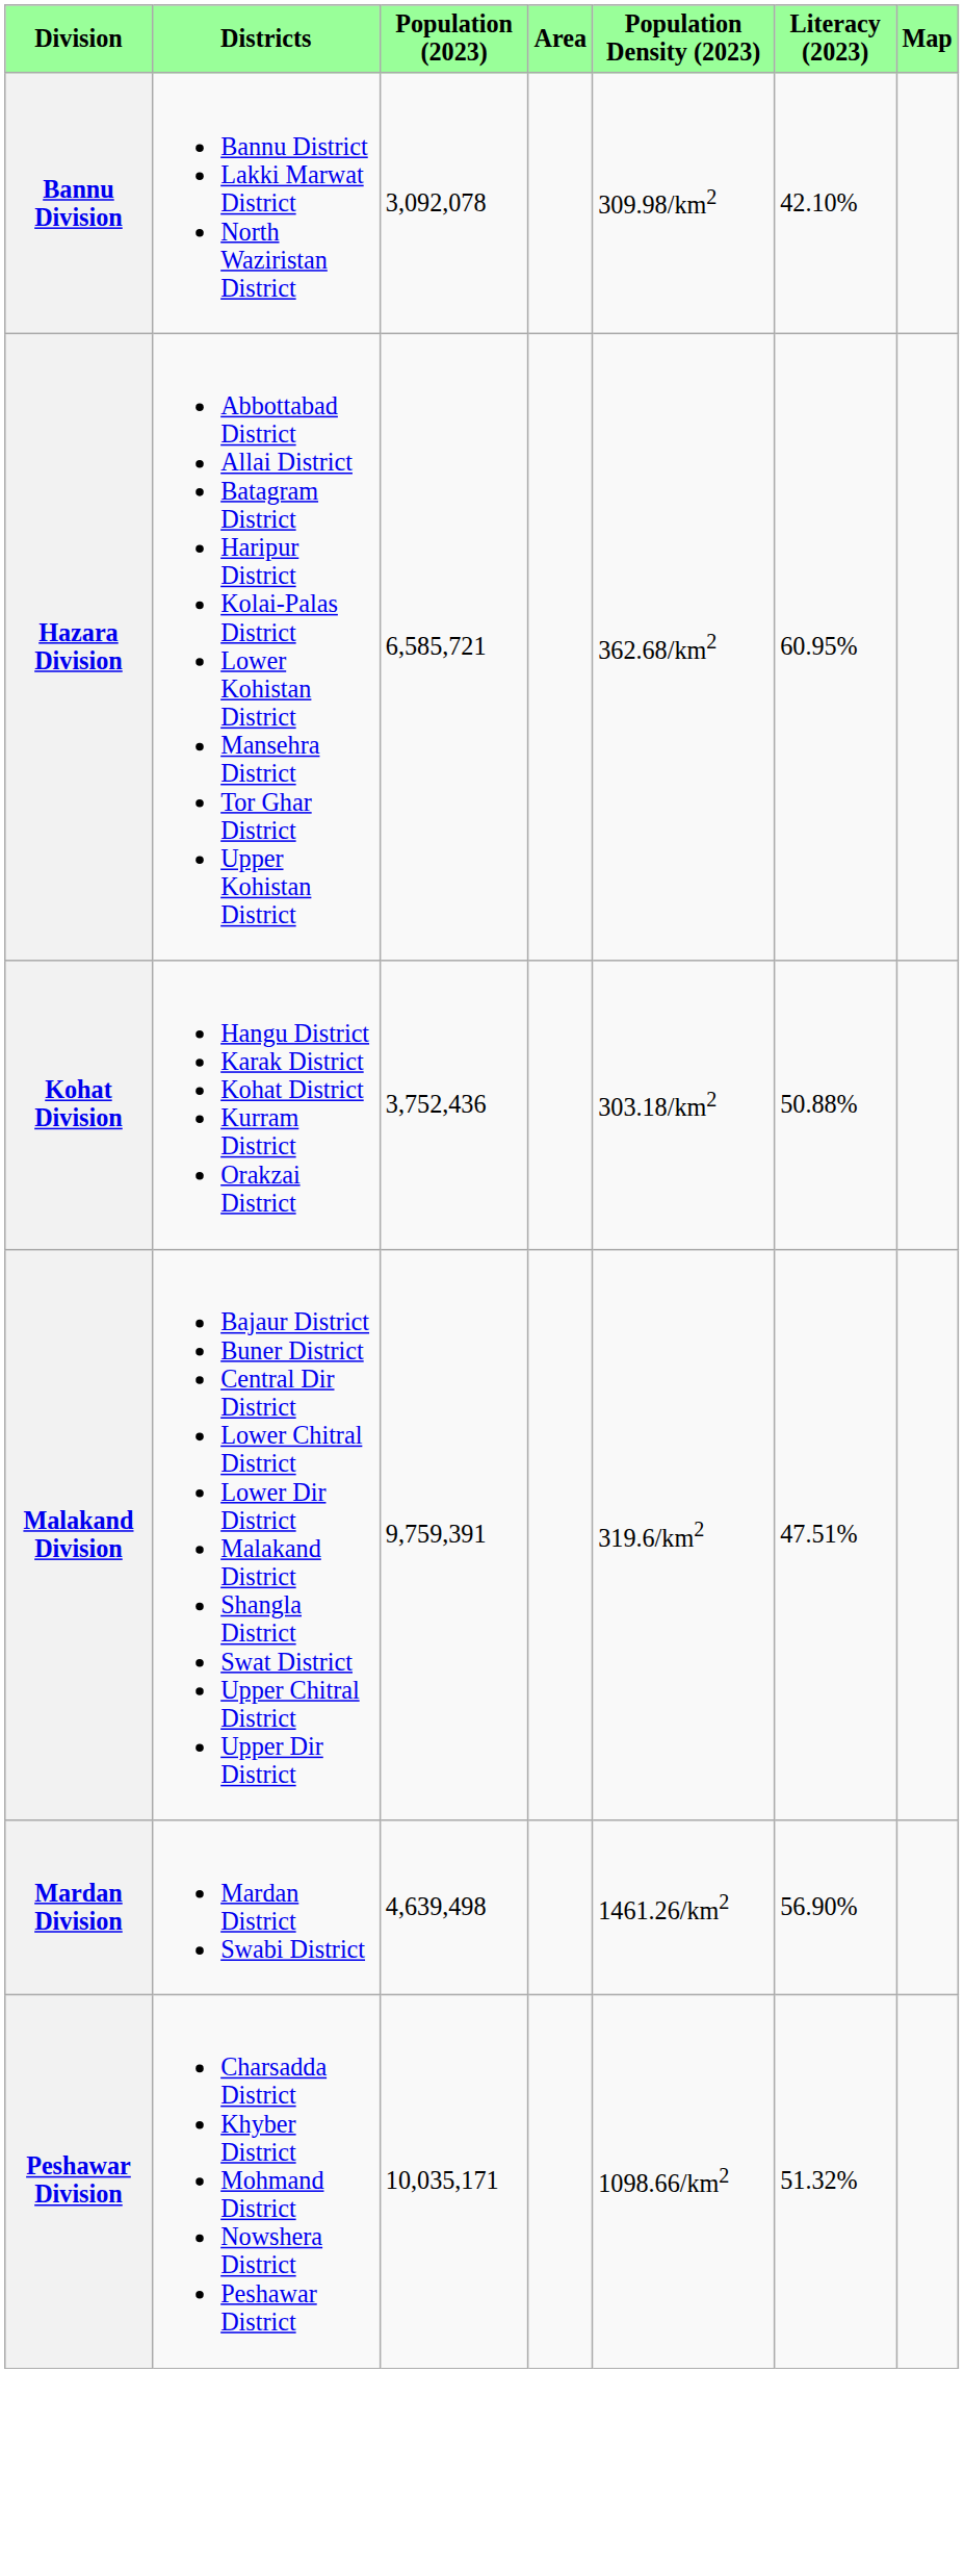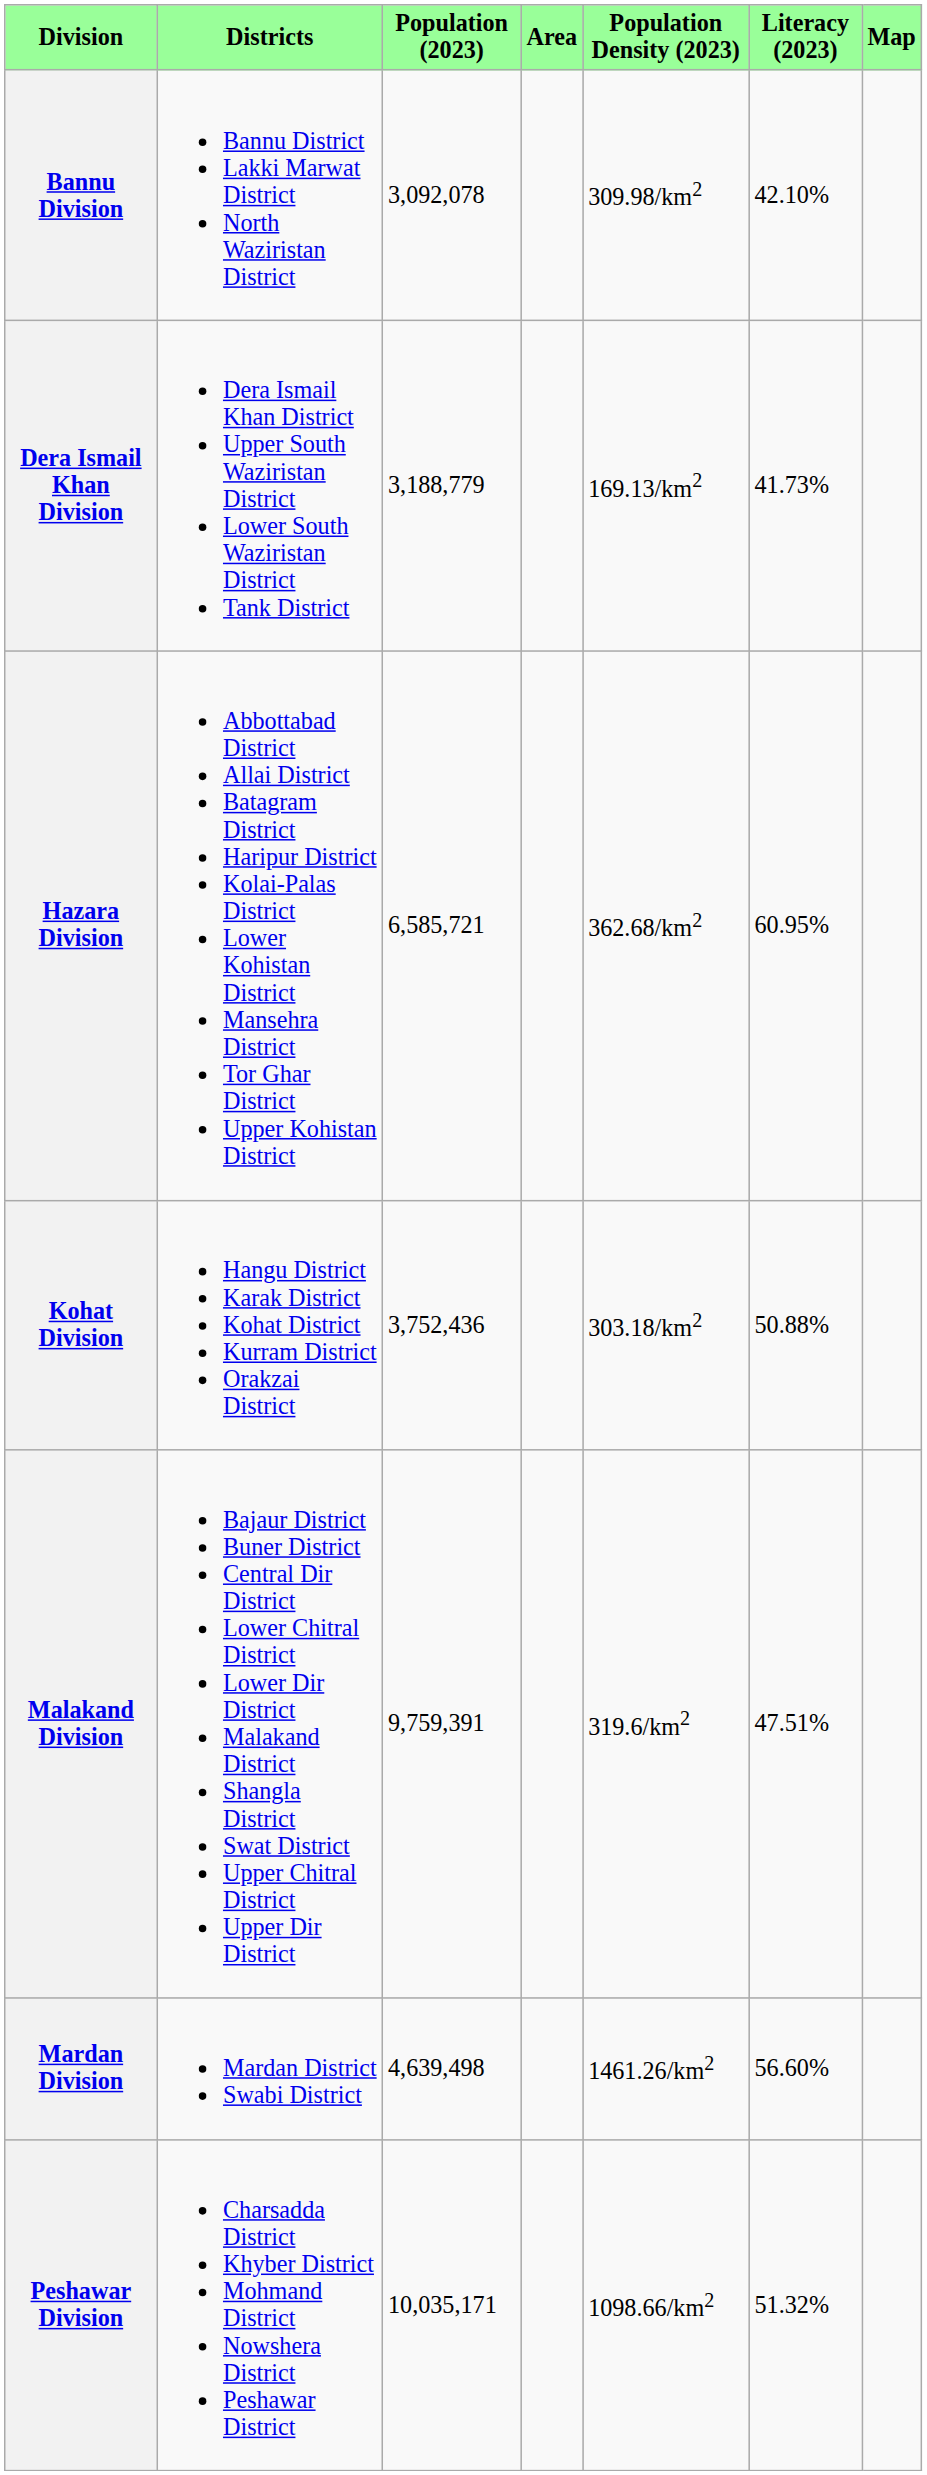 <table class="sortable wikitable">
 <tr>
 <th style="background:#99ff99;">Division</th>
 <th style="background:#99ff99;">Districts</th>
 <th style="background:#99ff99;" data-sort-type=number>Population (2023)</th>
 <th style="background:#99ff99;" data-sort-type=number>Area</th>
 <th style="background:#99ff99;" data-sort-type=number>Population Density (2023)</th>
 <th style="background:#99ff99;" data-sort-type=number>Literacy (2023)</th>
 <th style="background:#99ff99;">Map</th>
 </tr>
 <tr>
 <th><a href='#'>Bannu Division</a></th>
 <td><br><ul><li><a href='#'>Bannu District</a></li><li><a href='#'>Lakki Marwat District</a></li><li><a href='#'>North Waziristan District</a></li></ul></td>
 <td>3,092,078</td>
 <td></td>
 <td>309.98/km<sup>2</sup></td>
 <td>42.10%</td>
+<td></td>
+</tr>
+<tr>
+<th><a href='#'>Dera Ismail Khan Division</a></th>
+<td><br><ul><li><a href='#'>Dera Ismail Khan District</a></li><li><a href='#'>Upper South Waziristan District</a></li><li><a href='#'>Lower South Waziristan District</a></li><li><a href='#'>Tank District</a></li></ul></td>
+<td>3,188,779</td>
+<td></td>
+<td>169.13/km<sup>2</sup></td>
+<td>41.73%</td>
 <td></td>
 </tr>
 <tr>
 <th><a href='#'>Hazara Division</a></th>
 <td><br><ul><li><a href='#'>Abbottabad District</a></li><li><a href='#'>Allai District</a></li><li><a href='#'>Batagram District</a></li><li><a href='#'>Haripur District</a></li><li><a href='#'>Kolai-Palas District</a></li><li><a href='#'>Lower Kohistan District</a></li><li><a href='#'>Mansehra District</a></li><li><a href='#'>Tor Ghar District</a></li><li><a href='#'>Upper Kohistan District</a></li></ul></td>
 <td>6,585,721</td>
 <td></td>
 <td>362.68/km<sup>2</sup></td>
 <td>60.95%</td>
 <td></td>
 </tr>
 <tr>
 <th><a href='#'>Kohat Division</a></th>
 <td><br><ul><li><a href='#'>Hangu District</a></li><li><a href='#'>Karak District</a></li><li><a href='#'>Kohat District</a></li><li><a href='#'>Kurram District</a></li><li><a href='#'>Orakzai District</a></li></ul></td>
 <td>3,752,436</td>
 <td></td>
 <td>303.18/km<sup>2</sup></td>
 <td>50.88%</td>
 <td></td>
 </tr>
 <tr>
 <th><a href='#'>Malakand Division</a></th>
 <td><br><ul><li><a href='#'>Bajaur District</a></li><li><a href='#'>Buner District</a></li><li><a href='#'>Central Dir District</a></li><li><a href='#'>Lower Chitral District</a></li><li><a href='#'>Lower Dir District</a></li><li><a href='#'>Malakand District</a></li><li><a href='#'>Shangla District</a></li><li><a href='#'>Swat District</a></li><li><a href='#'>Upper Chitral District</a></li><li><a href='#'>Upper Dir District</a></li></ul></td>
 <td>9,759,391</td>
 <td></td>
 <td>319.6/km<sup>2</sup></td>
 <td>47.51%</td>
 <td></td>
 </tr>
 <tr>
 <th><a href='#'>Mardan Division</a></th>
 <td><br><ul><li><a href='#'>Mardan District</a></li><li><a href='#'>Swabi District</a></li></ul></td>
 <td>4,639,498</td>
 <td></td>
 <td>1461.26/km<sup>2</sup></td>
-<td>56.90%</td>
+<td>56.60%</td>
 <td></td>
 </tr>
 <tr>
 <th><a href='#'>Peshawar Division</a></th>
 <td><br><ul><li><a href='#'>Charsadda District</a></li><li><a href='#'>Khyber District</a></li><li><a href='#'>Mohmand District</a></li><li><a href='#'>Nowshera District</a></li><li><a href='#'>Peshawar District</a></li></ul></td>
 <td>10,035,171</td>
 <td></td>
 <td>1098.66/km<sup>2</sup></td>
 <td>51.32%</td>
 <td></td>
 </tr>
 </table>
